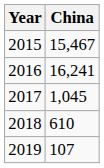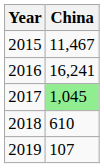 <table class="wikitable">
 <tr>
 <th>Year</th>
 <th>China</th>
 </tr>
 <tr>
 <td>2015</td>
-<td>15,467</td>
+<td>11,467</td>
 </tr>
 <tr>
 <td>2016</td>
 <td>16,241</td>
 </tr>
 <tr>
 <td>2017</td>
-<td>1,045</td>
+<td style="background: lightgreen;">1,045</td>
 </tr>
 <tr>
 <td>2018</td>
 <td>610</td>
 </tr>
 <tr>
 <td>2019</td>
 <td>107</td>
 </tr>
 </table>
